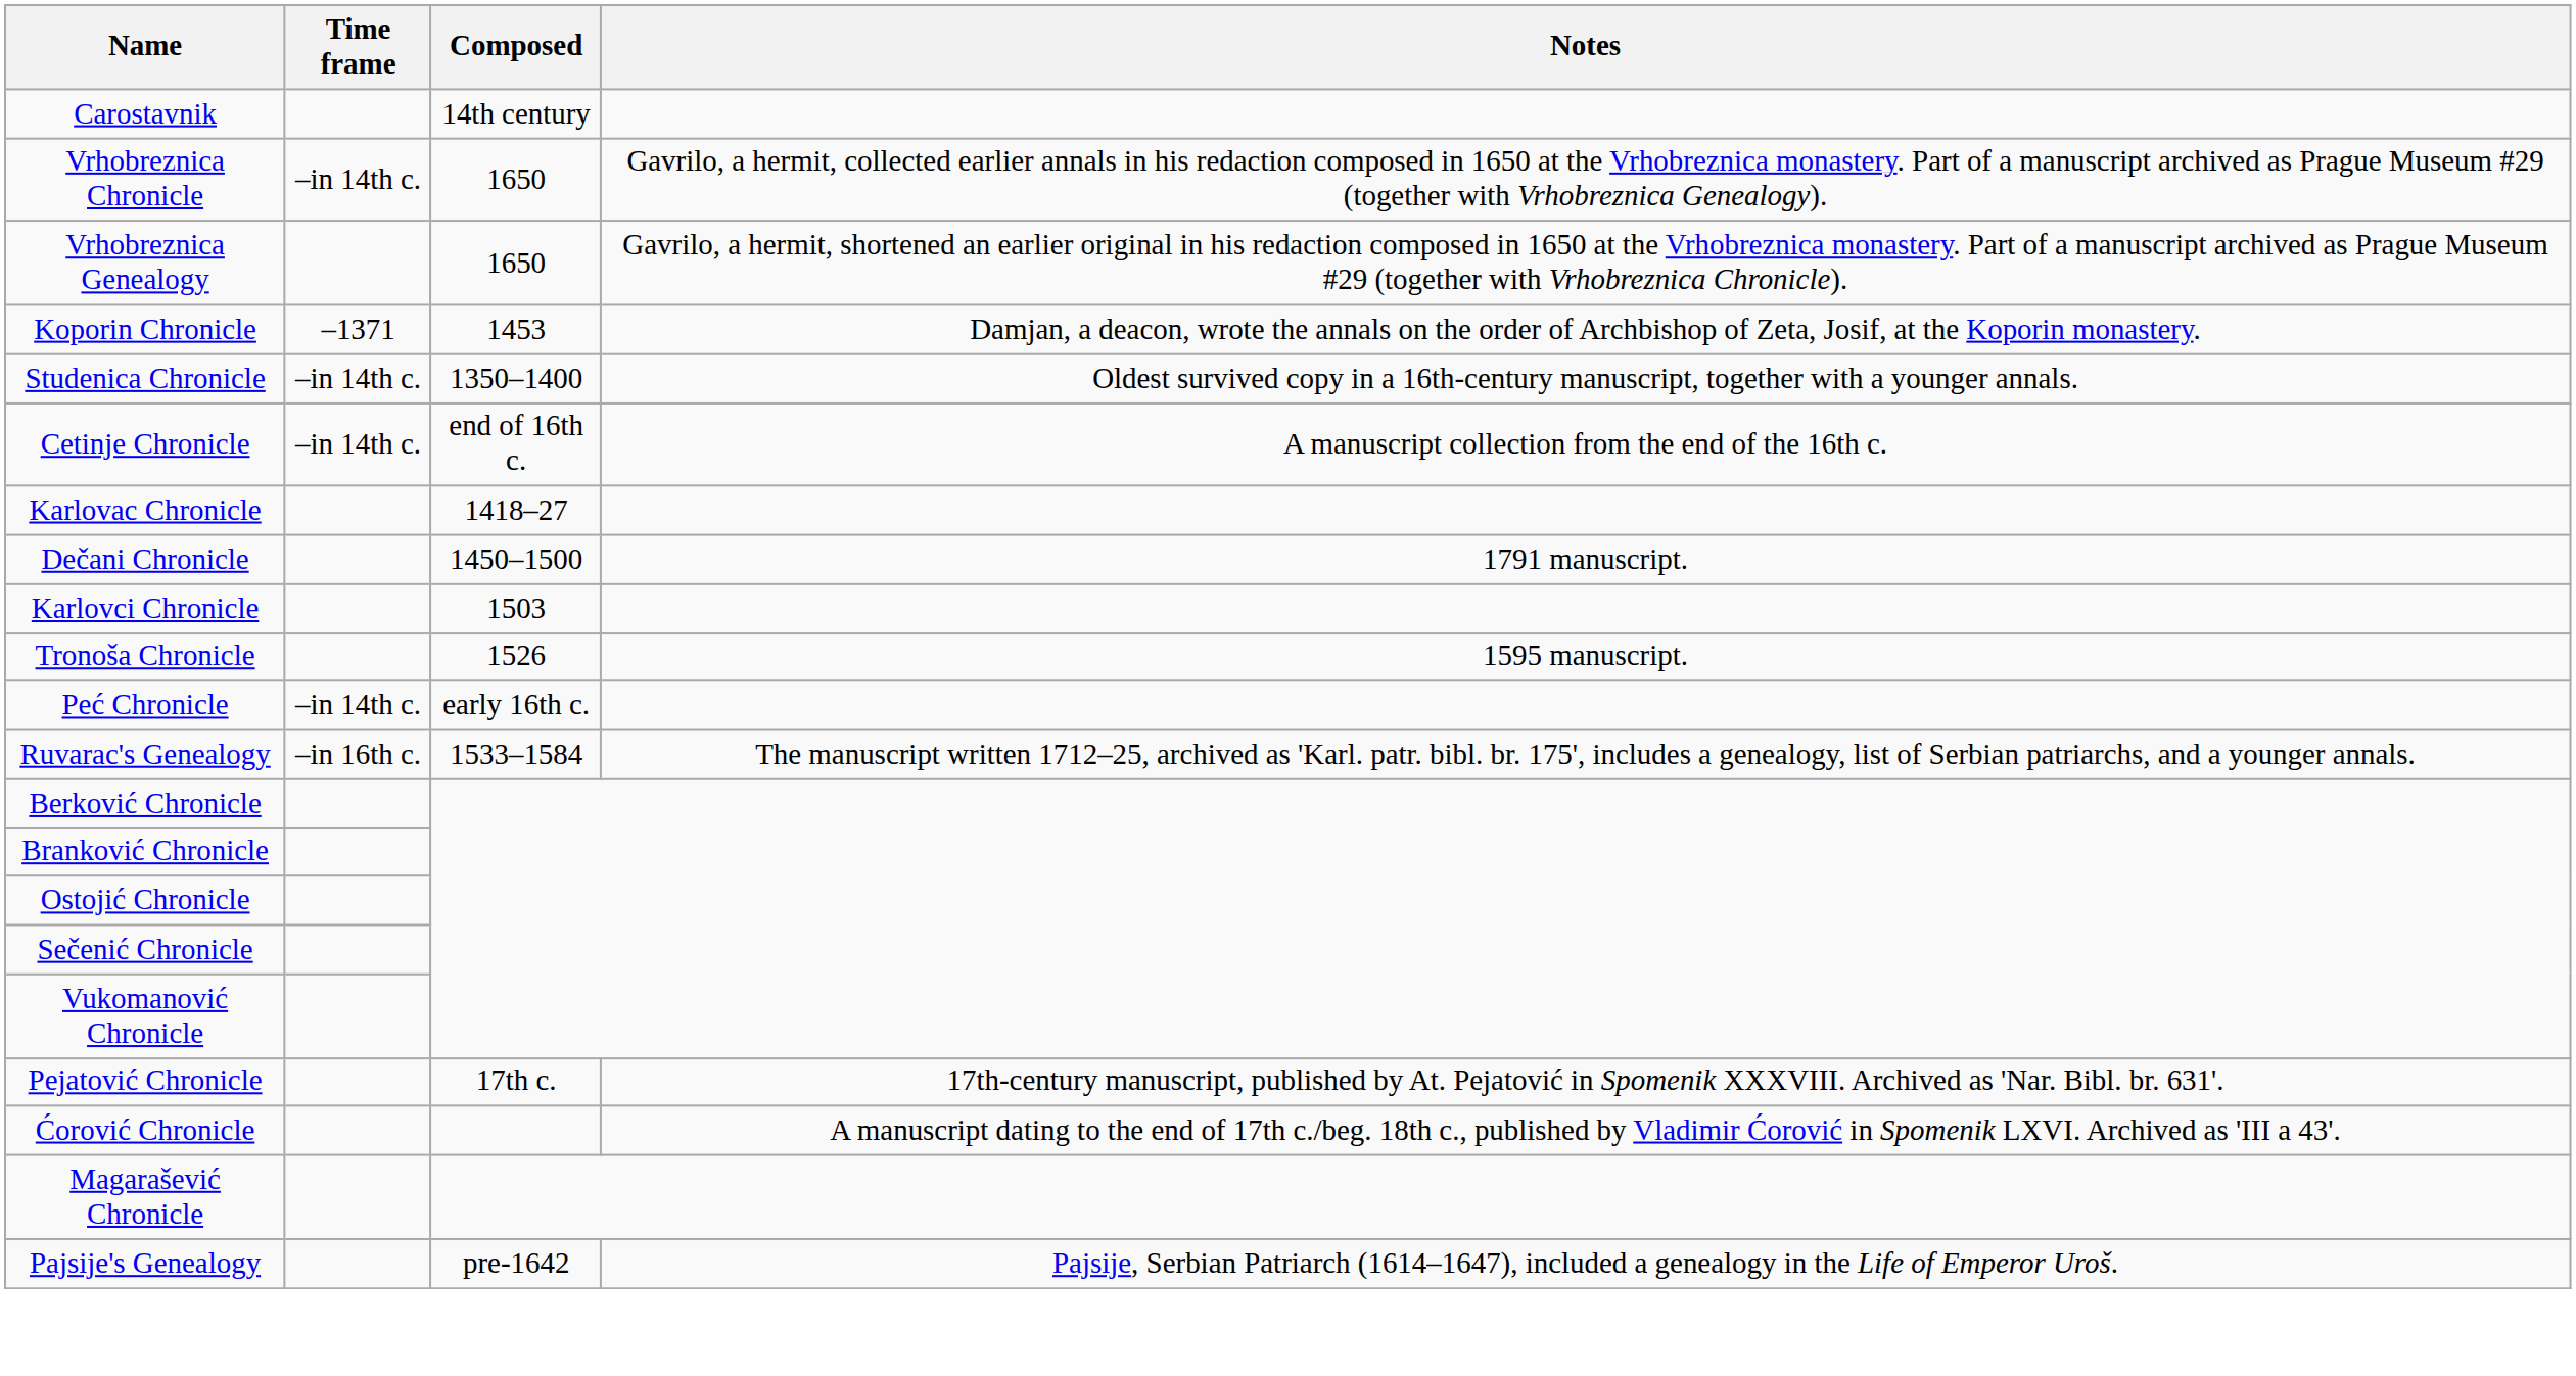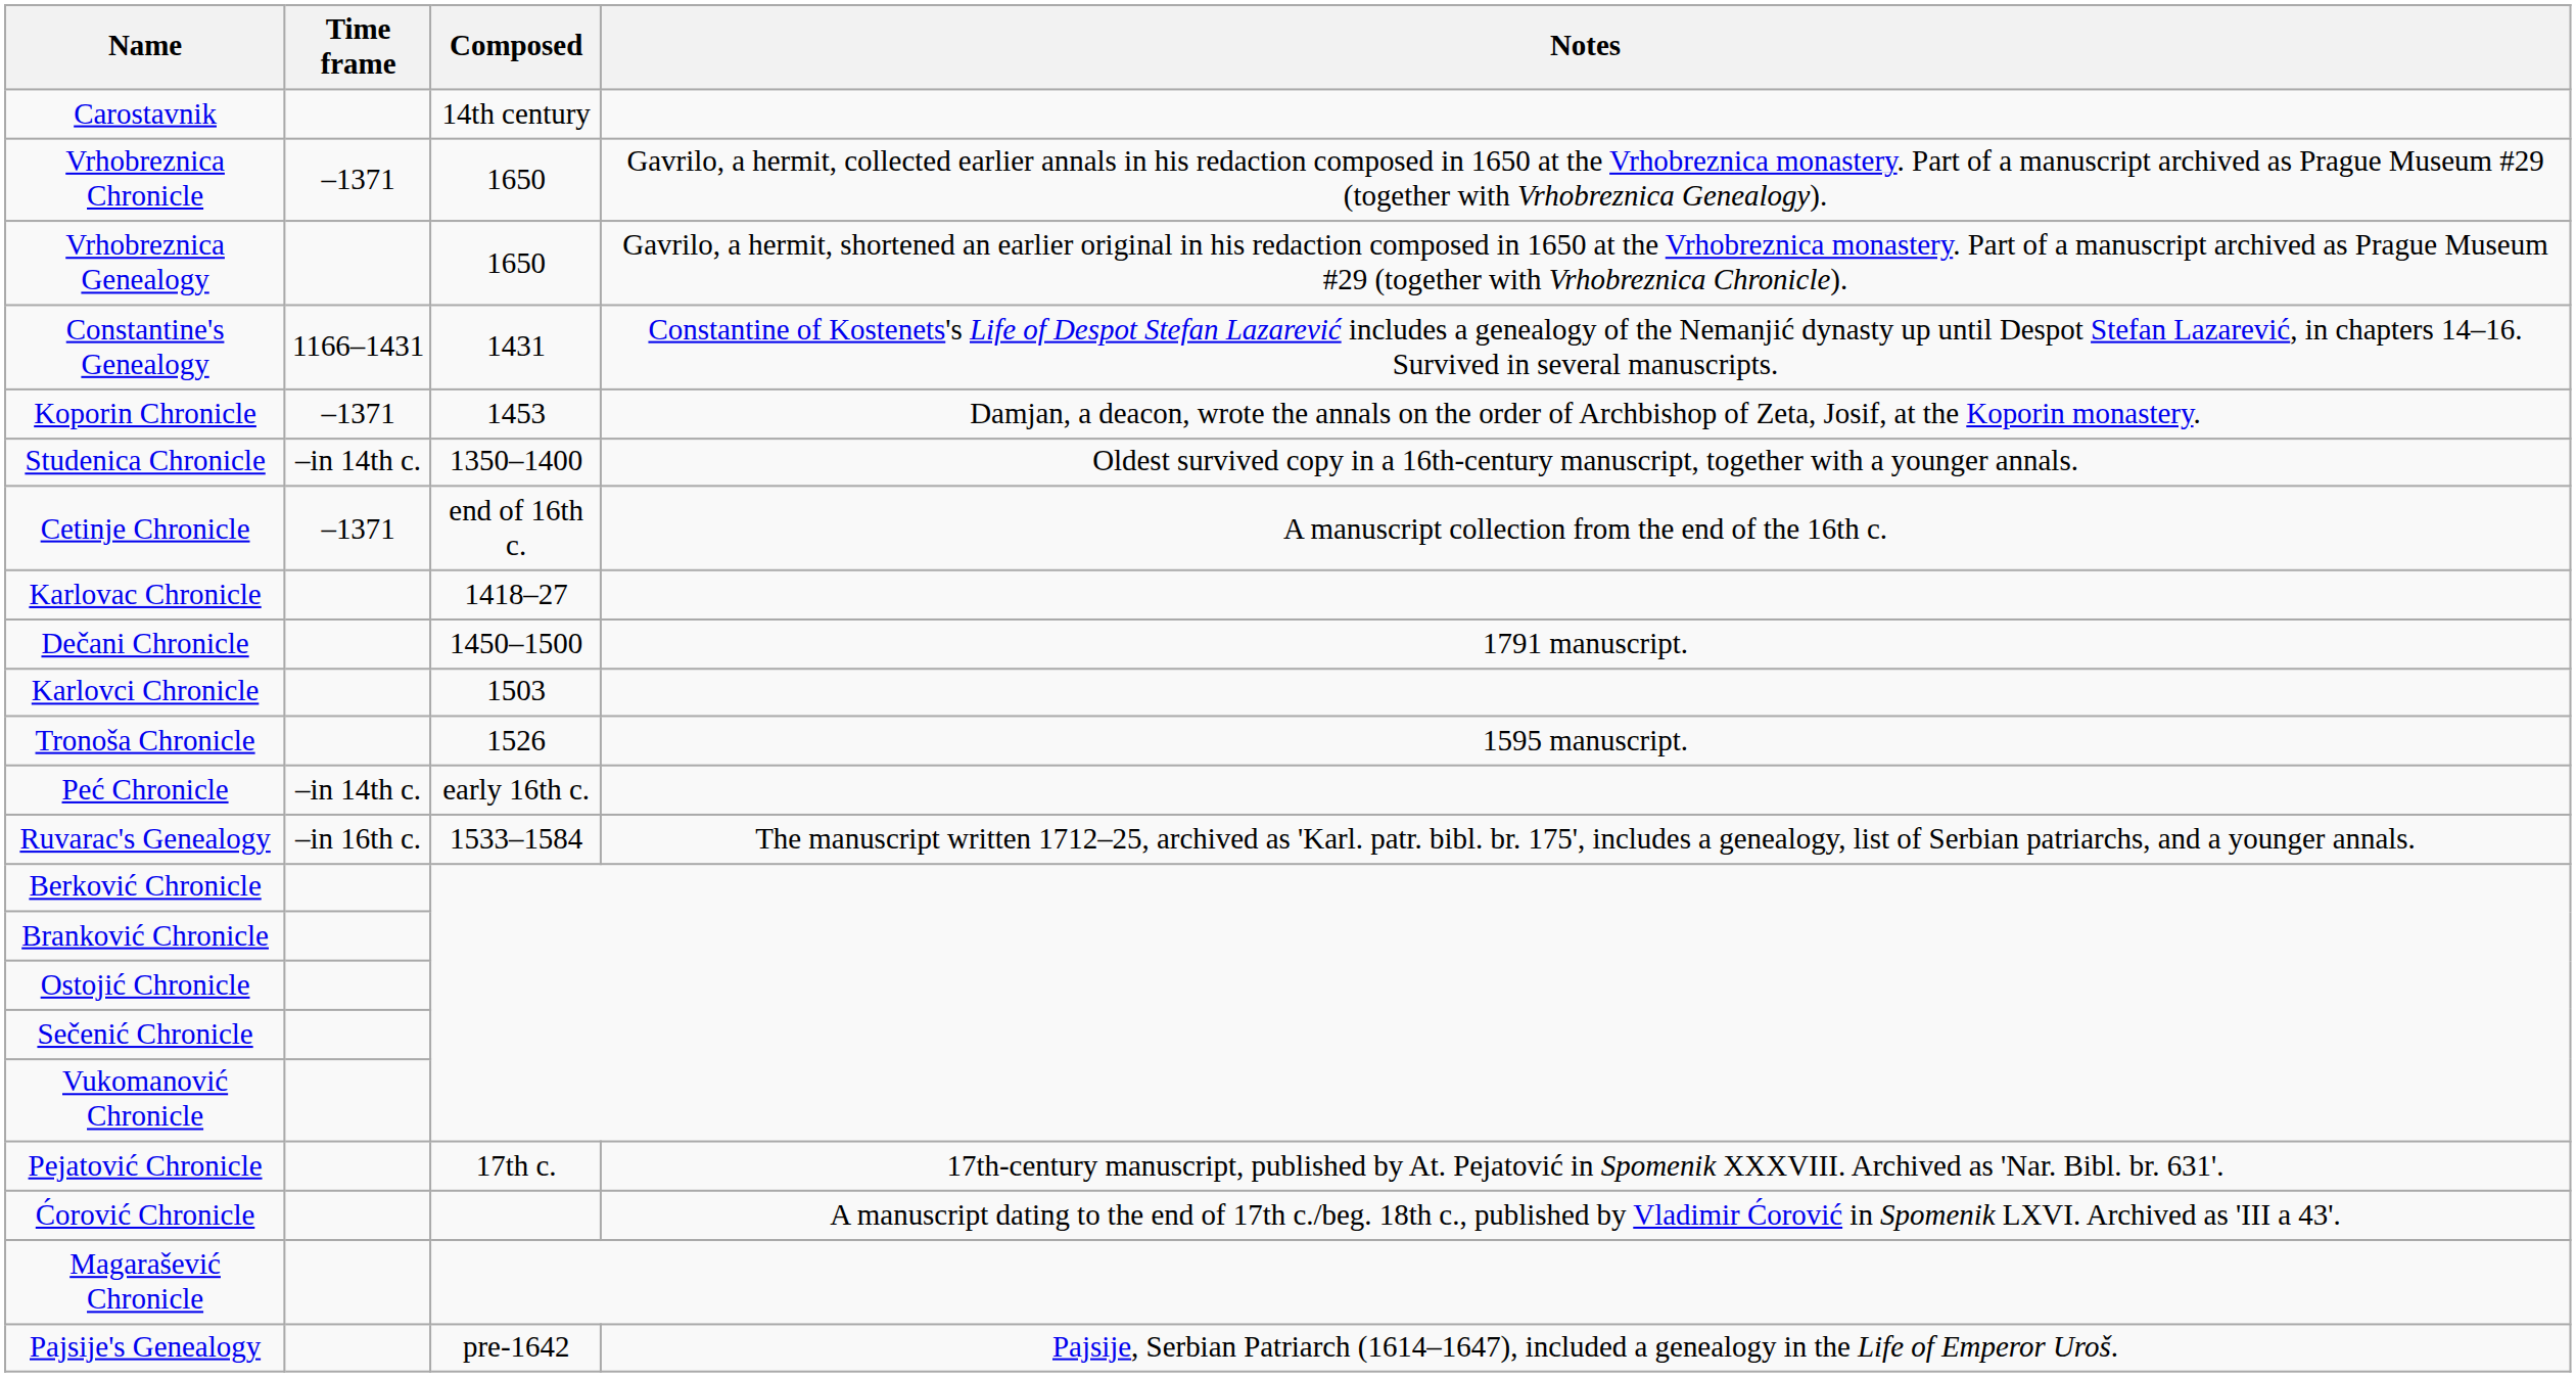 <table class="sortable wikitable" style="font-size:90%; text-align:center">
 <tr>
 <th>Name</th>
 <th>Time frame</th>
 <th>Composed</th>
 <th>Notes</th>
 </tr>
 <tr>
 <td><a href='#'>Carostavnik</a></td>
 <td></td>
 <td>14th century</td>
 </tr>
 <tr>
 <td><a href='#'>Vrhobreznica Chronicle</a></td>
-<td>–in 14th c.</td>
+<td>–1371</td>
 <td>1650</td>
 <td>Gavrilo, a hermit, collected earlier annals in his redaction composed in 1650 at the <a href='#'>Vrhobreznica monastery</a>. Part of a manuscript archived as Prague Museum #29 (together with <em>Vrhobreznica Genealogy</em>).</td>
 </tr>
 <tr>
 <td><a href='#'>Vrhobreznica Genealogy</a></td>
 <td></td>
 <td>1650</td>
 <td>Gavrilo, a hermit, shortened an earlier original in his redaction composed in 1650 at the <a href='#'>Vrhobreznica monastery</a>. Part of a manuscript archived as Prague Museum #29 (together with <em>Vrhobreznica Chronicle</em>).</td>
+</tr>
+<tr>
+<td><a href='#'>Constantine's Genealogy</a></td>
+<td>1166–1431</td>
+<td>1431</td>
+<td><a href='#'>Constantine of Kostenets</a>'s <em><a href='#'>Life of Despot Stefan Lazarević</a></em> includes a genealogy of the Nemanjić dynasty up until Despot <a href='#'>Stefan Lazarević</a>, in chapters 14–16. Survived in several manuscripts.</td>
 </tr>
 <tr>
 <td><a href='#'>Koporin Chronicle</a></td>
 <td>–1371</td>
 <td>1453</td>
 <td>Damjan, a deacon, wrote the annals on the order of Archbishop of Zeta, Josif, at the <a href='#'>Koporin monastery</a>.</td>
 </tr>
 <tr>
 <td><a href='#'>Studenica Chronicle</a></td>
 <td>–in 14th c.</td>
 <td>1350–1400</td>
 <td>Oldest survived copy in a 16th-century manuscript, together with a younger annals.</td>
 </tr>
 <tr>
 <td><a href='#'>Cetinje Chronicle</a></td>
-<td>–in 14th c.</td>
+<td>–1371</td>
 <td>end of 16th c.</td>
 <td>A manuscript collection from the end of the 16th c.</td>
 </tr>
 <tr>
 <td><a href='#'>Karlovac Chronicle</a></td>
 <td></td>
 <td>1418–27</td>
 <td></td>
 </tr>
 <tr>
 <td><a href='#'>Dečani Chronicle</a></td>
 <td></td>
 <td>1450–1500</td>
 <td>1791 manuscript.</td>
 </tr>
 <tr>
 <td><a href='#'>Karlovci Chronicle</a></td>
 <td></td>
 <td>1503</td>
 <td></td>
 </tr>
 <tr>
 <td><a href='#'>Tronoša Chronicle</a></td>
 <td></td>
 <td>1526</td>
 <td>1595 manuscript.</td>
 </tr>
 <tr>
 <td><a href='#'>Peć Chronicle</a></td>
 <td>–in 14th c.</td>
 <td>early 16th c.</td>
 <td></td>
 </tr>
 <tr>
 <td><a href='#'>Ruvarac's Genealogy</a></td>
 <td>–in 16th c.</td>
 <td>1533–1584</td>
 <td>The manuscript written 1712–25, archived as 'Karl. patr. bibl. br. 175', includes a genealogy, list of Serbian patriarchs, and a younger annals.</td>
 </tr>
 <tr>
 <td><a href='#'>Berković Chronicle</a></td>
 <td></td>
 </tr>
 <tr>
 <td><a href='#'>Branković Chronicle</a></td>
 <td></td>
 </tr>
 <tr>
 <td><a href='#'>Ostojić Chronicle</a></td>
 <td></td>
 </tr>
 <tr>
 <td><a href='#'>Sečenić Chronicle</a></td>
 <td></td>
 </tr>
 <tr>
 <td><a href='#'>Vukomanović Chronicle</a></td>
 <td></td>
 </tr>
 <tr>
 <td><a href='#'>Pejatović Chronicle</a></td>
 <td></td>
 <td>17th c.</td>
 <td>17th-century manuscript, published by At. Pejatović in <em>Spomenik</em> XXXVIII. Archived as 'Nar. Bibl. br. 631'.</td>
 </tr>
 <tr>
 <td><a href='#'>Ćorović Chronicle</a></td>
 <td></td>
 <td></td>
 <td>A manuscript dating to the end of 17th c./beg. 18th c., published by <a href='#'>Vladimir Ćorović</a> in <em>Spomenik</em> LXVI. Archived as 'III a 43'.</td>
 </tr>
 <tr>
 <td><a href='#'>Magarašević Chronicle</a></td>
 <td></td>
 </tr>
 <tr>
 <td><a href='#'>Pajsije's Genealogy</a></td>
 <td></td>
 <td>pre-1642</td>
 <td><a href='#'>Pajsije</a>, Serbian Patriarch (1614–1647), included a genealogy in the <em>Life of Emperor Uroš</em>.</td>
 </tr>
 </table>
